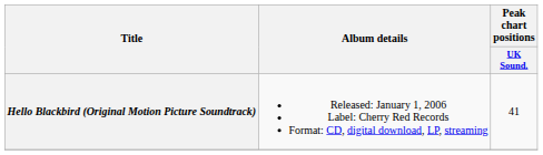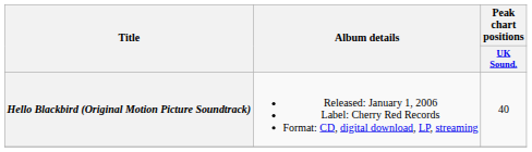 <table class="wikitable plainrowheaders" style="text-align:center;">
 <tr>
 <th scope="col" rowspan="2">Title</th>
 <th scope="col" rowspan="2">Album details</th>
 <th scope="col" colspan="1">Peak chart positions</th>
 </tr>
 <tr>
 <th scope="col" style="width:3em;font-size:85%"><a href='#'>UK<br>Sound.</a><br></th>
 </tr>
 <tr>
 <th scope="row"><em>Hello Blackbird (Original Motion Picture Soundtrack)</em></th>
 <td><br><ul><li>Released: January 1, 2006</li><li>Label: Cherry Red Records</li><li>Format: <a href='#'>CD</a>, <a href='#'>digital download</a>, <a href='#'>LP</a>, <a href='#'>streaming</a></li></ul></td>
-<td>41</td>
+<td>40</td>
 </tr>
 <tr>
 </tr>
 </table>
